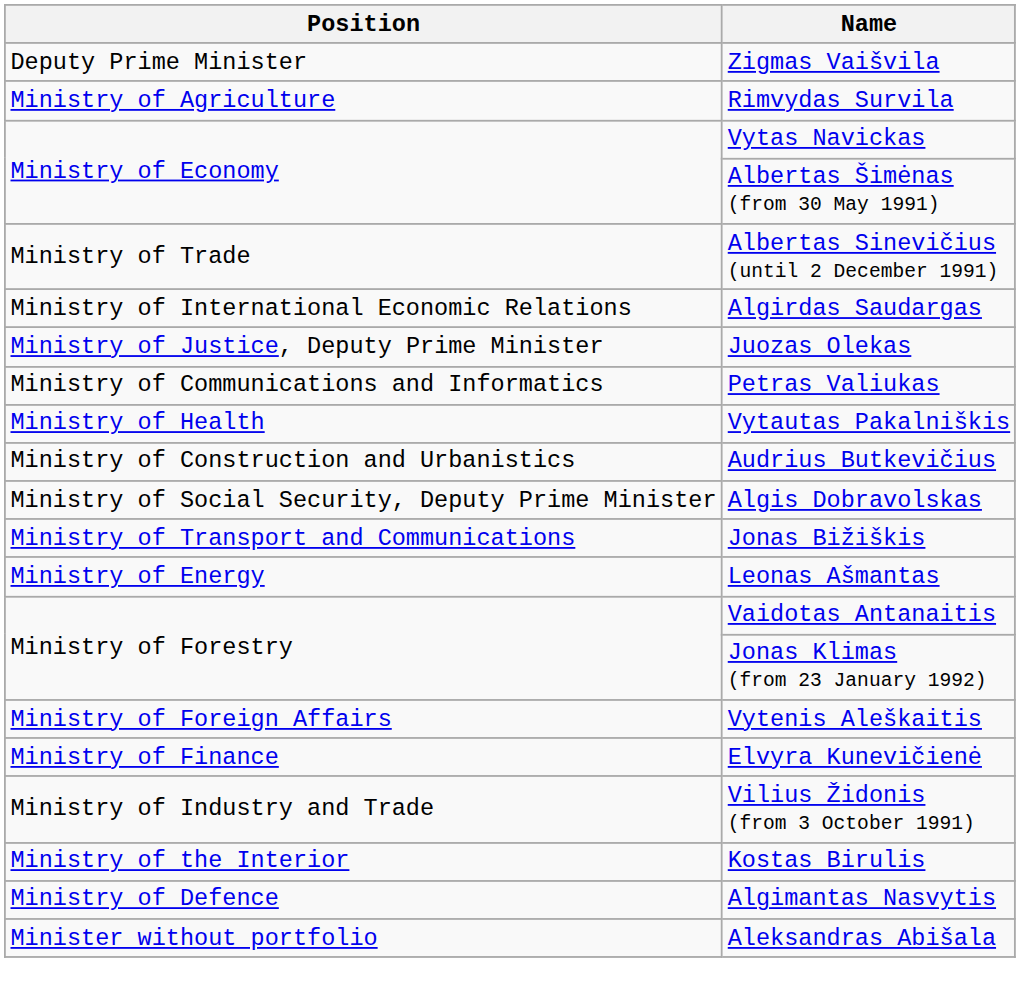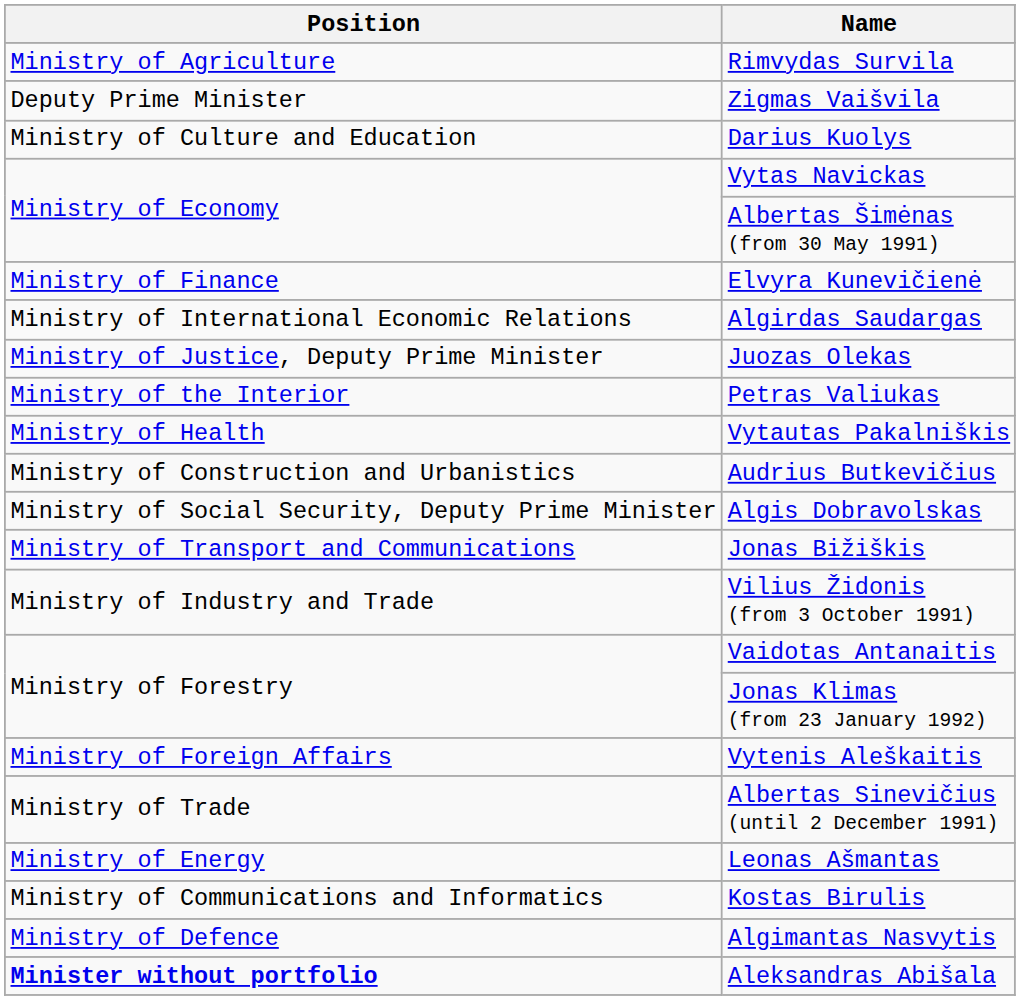 <table class="wikitable">
 <tr>
 <th>Position</th>
 <th>Name</th>
 </tr>
 <tr>
+<td><a href='#'>Ministry of Agriculture</a></td>
+<td><a href='#'>Rimvydas Survila</a></td>
+</tr>
+<tr>
 <td>Deputy Prime Minister</td>
 <td><a href='#'>Zigmas Vaišvila</a></td>
 </tr>
 <tr>
-<td><a href='#'>Ministry of Agriculture</a></td>
-<td><a href='#'>Rimvydas Survila</a></td>
+<td>Ministry of Culture and Education</td>
+<td><a href='#'>Darius Kuolys</a></td>
 </tr>
 <tr>
 <td rowspan=2><a href='#'>Ministry of Economy</a></td>
 <td><a href='#'>Vytas Navickas</a></td>
 </tr>
 <tr>
 <td><a href='#'>Albertas Šimėnas</a><br><small>(from 30 May 1991)</small></td>
 </tr>
 <tr>
-<td>Ministry of Trade</td>
-<td><a href='#'>Albertas Sinevičius</a><br><small>(until 2 December 1991)</small></td>
+<td><a href='#'>Ministry of Finance</a></td>
+<td><a href='#'>Elvyra Kunevičienė</a></td>
 </tr>
 <tr>
 <td>Ministry of International Economic Relations</td>
 <td><a href='#'>Algirdas Saudargas</a></td>
 </tr>
 <tr>
 <td><a href='#'>Ministry of Justice</a>, Deputy Prime Minister</td>
 <td><a href='#'>Juozas Olekas</a></td>
 </tr>
 <tr>
-<td>Ministry of Communications and Informatics</td>
+<td><a href='#'>Ministry of the Interior</a></td>
 <td><a href='#'>Petras Valiukas</a></td>
 </tr>
 <tr>
 <td><a href='#'>Ministry of Health</a></td>
 <td><a href='#'>Vytautas Pakalniškis</a></td>
 </tr>
 <tr>
 <td>Ministry of Construction and Urbanistics</td>
 <td><a href='#'>Audrius Butkevičius</a></td>
 </tr>
 <tr>
 <td>Ministry of Social Security, Deputy Prime Minister</td>
 <td><a href='#'>Algis Dobravolskas</a></td>
 </tr>
 <tr>
 <td><a href='#'>Ministry of Transport and Communications</a></td>
 <td><a href='#'>Jonas Bižiškis</a></td>
 </tr>
 <tr>
-<td><a href='#'>Ministry of Energy</a></td>
-<td><a href='#'>Leonas Ašmantas</a></td>
+<td>Ministry of Industry and Trade</td>
+<td><a href='#'>Vilius Židonis</a><br><small>(from 3 October 1991)</small></td>
 </tr>
 <tr>
 <td rowspan=2>Ministry of Forestry</td>
 <td><a href='#'>Vaidotas Antanaitis</a></td>
 </tr>
 <tr>
 <td><a href='#'>Jonas Klimas</a><br><small>(from 23 January 1992)</small></td>
 </tr>
 <tr>
 <td><a href='#'>Ministry of Foreign Affairs</a></td>
 <td><a href='#'>Vytenis Aleškaitis</a></td>
 </tr>
 <tr>
-<td><a href='#'>Ministry of Finance</a></td>
-<td><a href='#'>Elvyra Kunevičienė</a></td>
+<td>Ministry of Trade</td>
+<td><a href='#'>Albertas Sinevičius</a><br><small>(until 2 December 1991)</small></td>
 </tr>
 <tr>
-<td>Ministry of Industry and Trade</td>
-<td><a href='#'>Vilius Židonis</a><br><small>(from 3 October 1991)</small></td>
+<td><a href='#'>Ministry of Energy</a></td>
+<td><a href='#'>Leonas Ašmantas</a></td>
 </tr>
 <tr>
-<td><a href='#'>Ministry of the Interior</a></td>
+<td>Ministry of Communications and Informatics</td>
 <td><a href='#'>Kostas Birulis</a></td>
 </tr>
 <tr>
 <td><a href='#'>Ministry of Defence</a></td>
 <td><a href='#'>Algimantas Nasvytis</a></td>
 </tr>
 <tr>
-<td><a href='#'>Minister without portfolio</a></td>
+<td><strong><a href='#'>Minister without portfolio</a></strong></td>
 <td><a href='#'>Aleksandras Abišala</a></td>
 </tr>
 </table>
